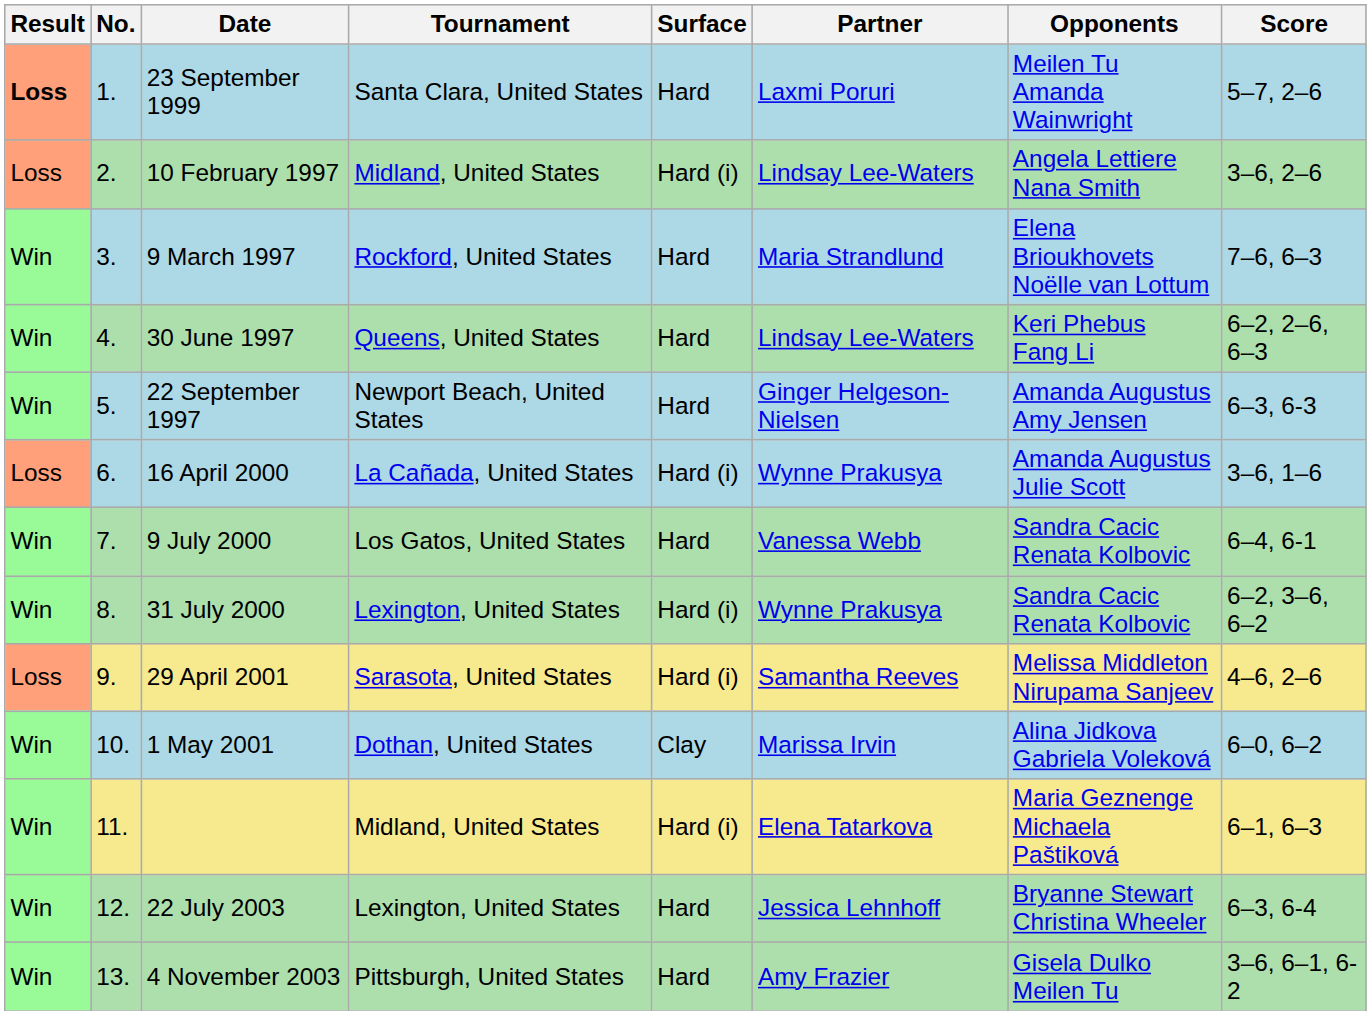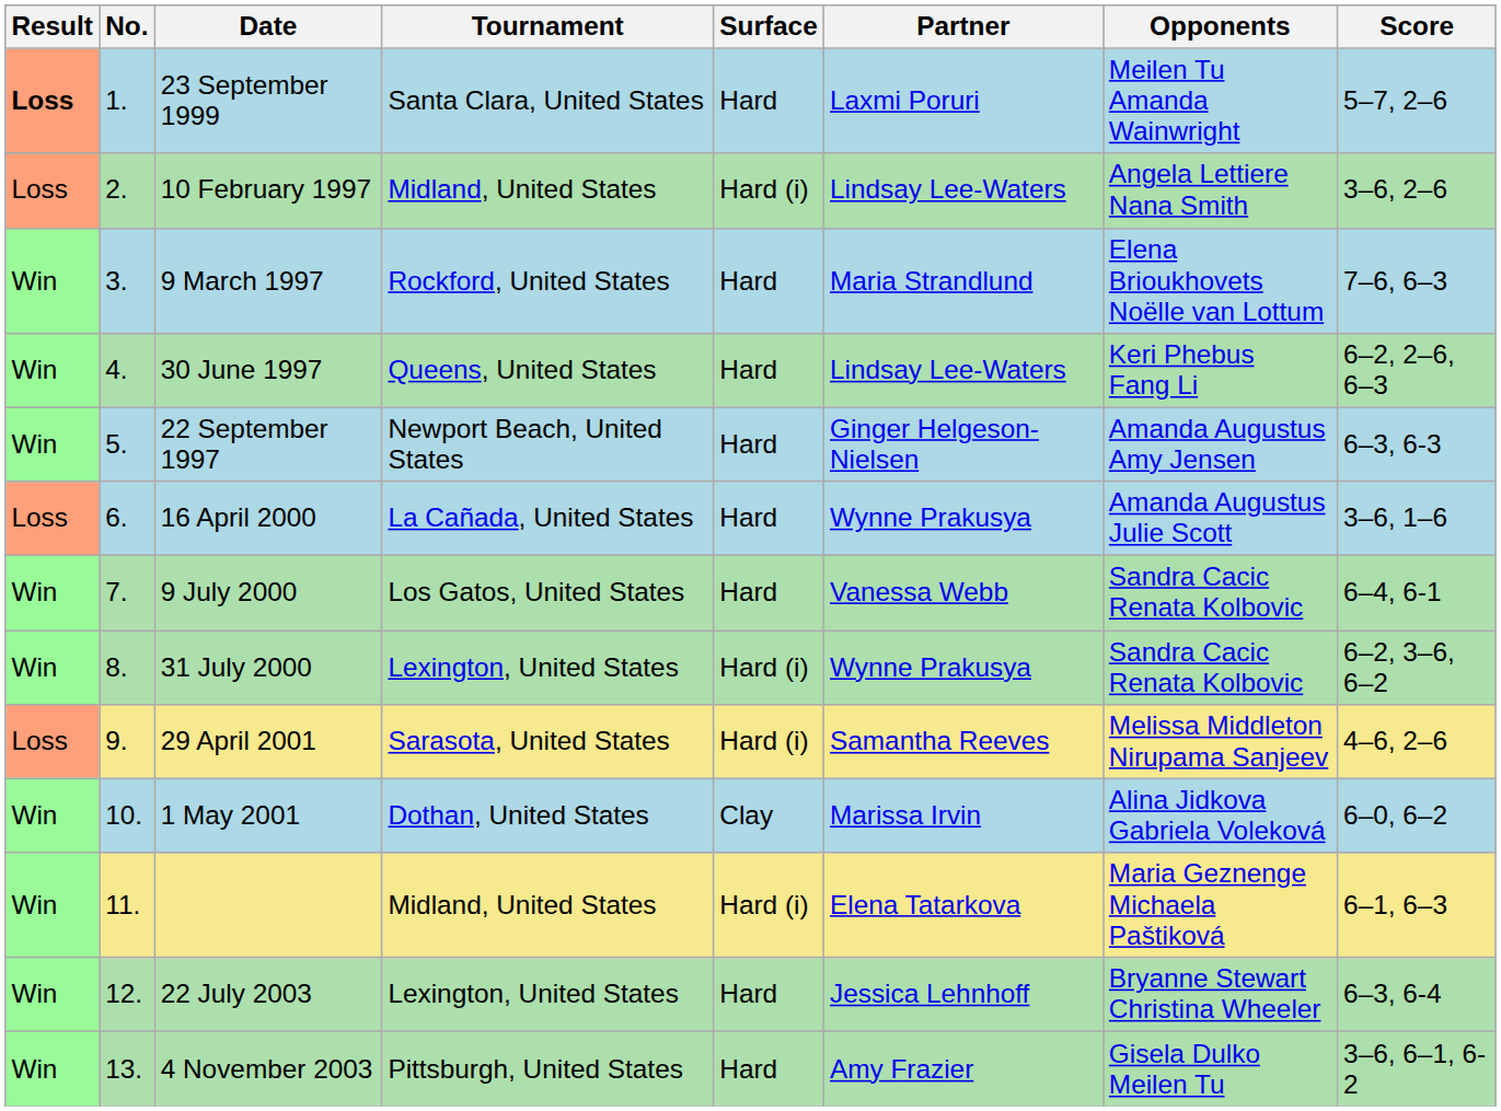 <table class="wikitable" style="font-size:97%">
 <tr>
 <th>Result</th>
 <th>No.</th>
 <th>Date</th>
 <th>Tournament</th>
 <th>Surface</th>
 <th>Partner</th>
 <th>Opponents</th>
 <th>Score</th>
 </tr>
 <tr style="background:lightblue;">
 <td style="background:#ffa07a;"><strong>Loss</strong></td>
 <td>1.</td>
 <td>23 September 1999</td>
 <td>Santa Clara, United States</td>
 <td>Hard</td>
 <td> <a href='#'>Laxmi Poruri</a></td>
 <td> <a href='#'>Meilen Tu</a> <br>  <a href='#'>Amanda Wainwright</a></td>
 <td>5–7, 2–6</td>
 </tr>
 <tr style="background:#addfad;">
 <td style="background:#ffa07a;">Loss</td>
 <td>2.</td>
 <td>10 February 1997</td>
 <td><a href='#'>Midland</a>, United States</td>
 <td>Hard (i)</td>
 <td> <a href='#'>Lindsay Lee-Waters</a></td>
 <td> <a href='#'>Angela Lettiere</a> <br>  <a href='#'>Nana Smith</a></td>
 <td>3–6, 2–6</td>
 </tr>
 <tr style="background:lightblue;">
 <td style="background:#98fb98;">Win</td>
 <td>3.</td>
 <td>9 March 1997</td>
 <td><a href='#'>Rockford</a>, United States</td>
 <td>Hard</td>
 <td> <a href='#'>Maria Strandlund</a></td>
 <td> <a href='#'>Elena Brioukhovets</a>  <br>  <a href='#'>Noëlle van Lottum</a></td>
 <td>7–6, 6–3</td>
 </tr>
 <tr style="background:#addfad;">
 <td style="background:#98fb98;">Win</td>
 <td>4.</td>
 <td>30 June 1997</td>
 <td><a href='#'>Queens</a>, United States</td>
 <td>Hard</td>
 <td> <a href='#'>Lindsay Lee-Waters</a></td>
 <td> <a href='#'>Keri Phebus</a> <br>  <a href='#'>Fang Li</a></td>
 <td>6–2, 2–6, 6–3</td>
 </tr>
 <tr style="background:lightblue;">
 <td style="background:#98fb98;">Win</td>
 <td>5.</td>
 <td>22 September 1997</td>
 <td>Newport Beach, United States</td>
 <td>Hard</td>
 <td> <a href='#'>Ginger Helgeson-Nielsen</a></td>
 <td> <a href='#'>Amanda Augustus</a>  <br>  <a href='#'>Amy Jensen</a></td>
 <td>6–3, 6-3</td>
 </tr>
 <tr style="background:lightblue;">
 <td style="background:#ffa07a;">Loss</td>
 <td>6.</td>
 <td>16 April 2000</td>
 <td><a href='#'>La Cañada</a>, United States</td>
-<td>Hard (i)</td>
+<td>Hard</td>
 <td> <a href='#'>Wynne Prakusya</a></td>
 <td> <a href='#'>Amanda Augustus</a> <br>  <a href='#'>Julie Scott</a></td>
 <td>3–6, 1–6</td>
 </tr>
 <tr style="background:#addfad;">
 <td style="background:#98fb98;">Win</td>
 <td>7.</td>
 <td>9 July 2000</td>
 <td>Los Gatos, United States</td>
 <td>Hard</td>
 <td> <a href='#'>Vanessa Webb</a></td>
 <td> <a href='#'>Sandra Cacic</a> <br>  <a href='#'>Renata Kolbovic</a></td>
 <td>6–4, 6-1</td>
 </tr>
 <tr style="background:#addfad;">
 <td style="background:#98fb98;">Win</td>
 <td>8.</td>
 <td>31 July 2000</td>
 <td><a href='#'>Lexington</a>, United States</td>
 <td>Hard (i)</td>
 <td> <a href='#'>Wynne Prakusya</a></td>
 <td> <a href='#'>Sandra Cacic</a> <br>  <a href='#'>Renata Kolbovic</a></td>
 <td>6–2, 3–6, 6–2</td>
 </tr>
 <tr style="background:#f7e98e;">
 <td style="background:#ffa07a;">Loss</td>
 <td>9.</td>
 <td>29 April 2001</td>
 <td><a href='#'>Sarasota</a>, United States</td>
 <td>Hard (i)</td>
 <td> <a href='#'>Samantha Reeves</a></td>
 <td> <a href='#'>Melissa Middleton</a> <br>  <a href='#'>Nirupama Sanjeev</a></td>
 <td>4–6, 2–6</td>
 </tr>
 <tr style="background:lightblue;">
 <td style="background:#98fb98;">Win</td>
 <td>10.</td>
 <td>1 May 2001</td>
 <td><a href='#'>Dothan</a>, United States</td>
 <td>Clay</td>
 <td> <a href='#'>Marissa Irvin</a></td>
 <td> <a href='#'>Alina Jidkova</a> <br>  <a href='#'>Gabriela Voleková</a></td>
 <td>6–0, 6–2</td>
 </tr>
 <tr style="background:#f7e98e;">
 <td style="background:#98fb98;">Win</td>
 <td>11.</td>
 <td></td>
 <td>Midland, United States</td>
 <td>Hard (i)</td>
 <td> <a href='#'>Elena Tatarkova</a></td>
 <td> <a href='#'>Maria Geznenge</a> <br>  <a href='#'>Michaela Paštiková</a></td>
 <td>6–1, 6–3</td>
 </tr>
 <tr style="background:#addfad;">
 <td style="background:#98fb98;">Win</td>
 <td>12.</td>
 <td>22 July 2003</td>
 <td>Lexington, United States</td>
 <td>Hard</td>
 <td> <a href='#'>Jessica Lehnhoff</a></td>
 <td> <a href='#'>Bryanne Stewart</a> <br>  <a href='#'>Christina Wheeler</a></td>
 <td>6–3, 6-4</td>
 </tr>
 <tr style="background:#addfad;">
 <td style="background:#98fb98;">Win</td>
 <td>13.</td>
 <td>4 November 2003</td>
 <td>Pittsburgh, United States</td>
 <td>Hard</td>
 <td> <a href='#'>Amy Frazier</a></td>
 <td> <a href='#'>Gisela Dulko</a> <br>  <a href='#'>Meilen Tu</a></td>
 <td>3–6, 6–1, 6-2</td>
 </tr>
 </table>
